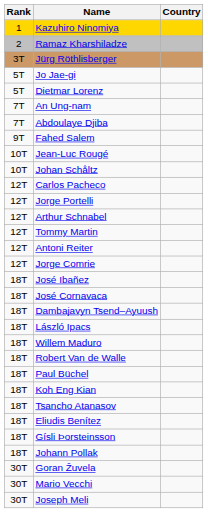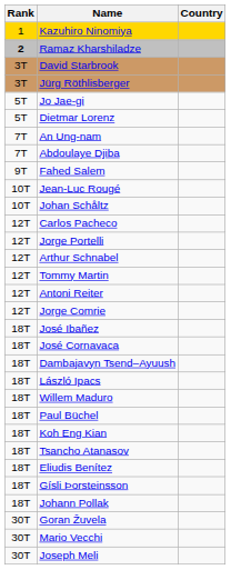 <table class="wikitable sortable" style="text-align:center">
 <tr>
 <th>Rank</th>
 <th>Name</th>
 <th>Country</th>
 </tr>
 <tr bgcolor=gold>
 <td>1</td>
 <td align="left"><a href='#'>Kazuhiro Ninomiya</a></td>
 <td align="left"></td>
 </tr>
 <tr bgcolor=silver>
-<td>2</td>
+<td><strong>2</strong></td>
 <td align="left"><a href='#'>Ramaz Kharshiladze</a></td>
+<td align="left"></td>
+</tr>
+<tr bgcolor=#CC9966>
+<td>3T</td>
+<td align="left"><a href='#'>David Starbrook</a></td>
 <td align="left"></td>
 </tr>
 <tr bgcolor=#CC9966>
 <td>3T</td>
 <td align="left"><a href='#'>Jürg Röthlisberger</a></td>
 <td align="left"></td>
 </tr>
 <tr>
 <td>5T</td>
 <td align="left"><a href='#'>Jo Jae-gi</a></td>
 <td align="left"></td>
 </tr>
 <tr>
 <td>5T</td>
 <td align="left"><a href='#'>Dietmar Lorenz</a></td>
 <td align="left"></td>
 </tr>
 <tr>
 <td>7T</td>
 <td align="left"><a href='#'>An Ung-nam</a></td>
 <td align="left"></td>
 </tr>
 <tr>
 <td>7T</td>
 <td align="left"><a href='#'>Abdoulaye Djiba</a></td>
 <td align="left"></td>
 </tr>
 <tr>
 <td>9T</td>
 <td align="left"><a href='#'>Fahed Salem</a></td>
 <td align="left"></td>
 </tr>
 <tr>
 <td>10T</td>
 <td align="left"><a href='#'>Jean-Luc Rougé</a></td>
 <td align="left"></td>
 </tr>
 <tr>
 <td>10T</td>
 <td align="left"><a href='#'>Johan Schåltz</a></td>
 <td align="left"></td>
 </tr>
 <tr>
 <td>12T</td>
 <td align="left"><a href='#'>Carlos Pacheco</a></td>
 <td align="left"></td>
 </tr>
 <tr>
 <td>12T</td>
 <td align="left"><a href='#'>Jorge Portelli</a></td>
 <td align="left"></td>
 </tr>
 <tr>
 <td>12T</td>
 <td align="left"><a href='#'>Arthur Schnabel</a></td>
 <td align="left"></td>
 </tr>
 <tr>
 <td>12T</td>
 <td align="left"><a href='#'>Tommy Martin</a></td>
 <td align="left"></td>
 </tr>
 <tr>
 <td>12T</td>
 <td align="left"><a href='#'>Antoni Reiter</a></td>
 <td align="left"></td>
 </tr>
 <tr>
 <td>12T</td>
 <td align="left"><a href='#'>Jorge Comrie</a></td>
 <td align="left"></td>
 </tr>
 <tr>
 <td>18T</td>
 <td align="left"><a href='#'>José Ibañez</a></td>
 <td align="left"></td>
 </tr>
 <tr>
 <td>18T</td>
 <td align="left"><a href='#'>José Cornavaca</a></td>
 <td align="left"></td>
 </tr>
 <tr>
 <td>18T</td>
 <td align="left"><a href='#'>Dambajavyn Tsend–Ayuush</a></td>
 <td align="left"></td>
 </tr>
 <tr>
 <td>18T</td>
 <td align="left"><a href='#'>László Ipacs</a></td>
 <td align="left"></td>
 </tr>
 <tr>
 <td>18T</td>
 <td align="left"><a href='#'>Willem Maduro</a></td>
 <td align="left"></td>
 </tr>
 <tr>
 <td>18T</td>
-<td align="left"><a href='#'>Robert Van de Walle</a></td>
-<td align="left"></td>
-</tr>
-<tr>
-<td>18T</td>
 <td align="left"><a href='#'>Paul Büchel</a></td>
 <td align="left"></td>
 </tr>
 <tr>
 <td>18T</td>
 <td align="left"><a href='#'>Koh Eng Kian</a></td>
 <td align="left"></td>
 </tr>
 <tr>
 <td>18T</td>
 <td align="left"><a href='#'>Tsancho Atanasov</a></td>
 <td align="left"></td>
 </tr>
 <tr>
 <td>18T</td>
 <td align="left"><a href='#'>Eliudis Benítez</a></td>
 <td align="left"></td>
 </tr>
 <tr>
 <td>18T</td>
 <td align="left"><a href='#'>Gísli Þorsteinsson</a></td>
 <td align="left"></td>
 </tr>
 <tr>
 <td>18T</td>
 <td align="left"><a href='#'>Johann Pollak</a></td>
 <td align="left"></td>
 </tr>
 <tr>
 <td>30T</td>
 <td align="left"><a href='#'>Goran Žuvela</a></td>
 <td align="left"></td>
 </tr>
 <tr>
 <td>30T</td>
 <td align="left"><a href='#'>Mario Vecchi</a></td>
 <td align="left"></td>
 </tr>
 <tr>
 <td>30T</td>
 <td align="left"><a href='#'>Joseph Meli</a></td>
 <td align="left"></td>
 </tr>
 </table>
